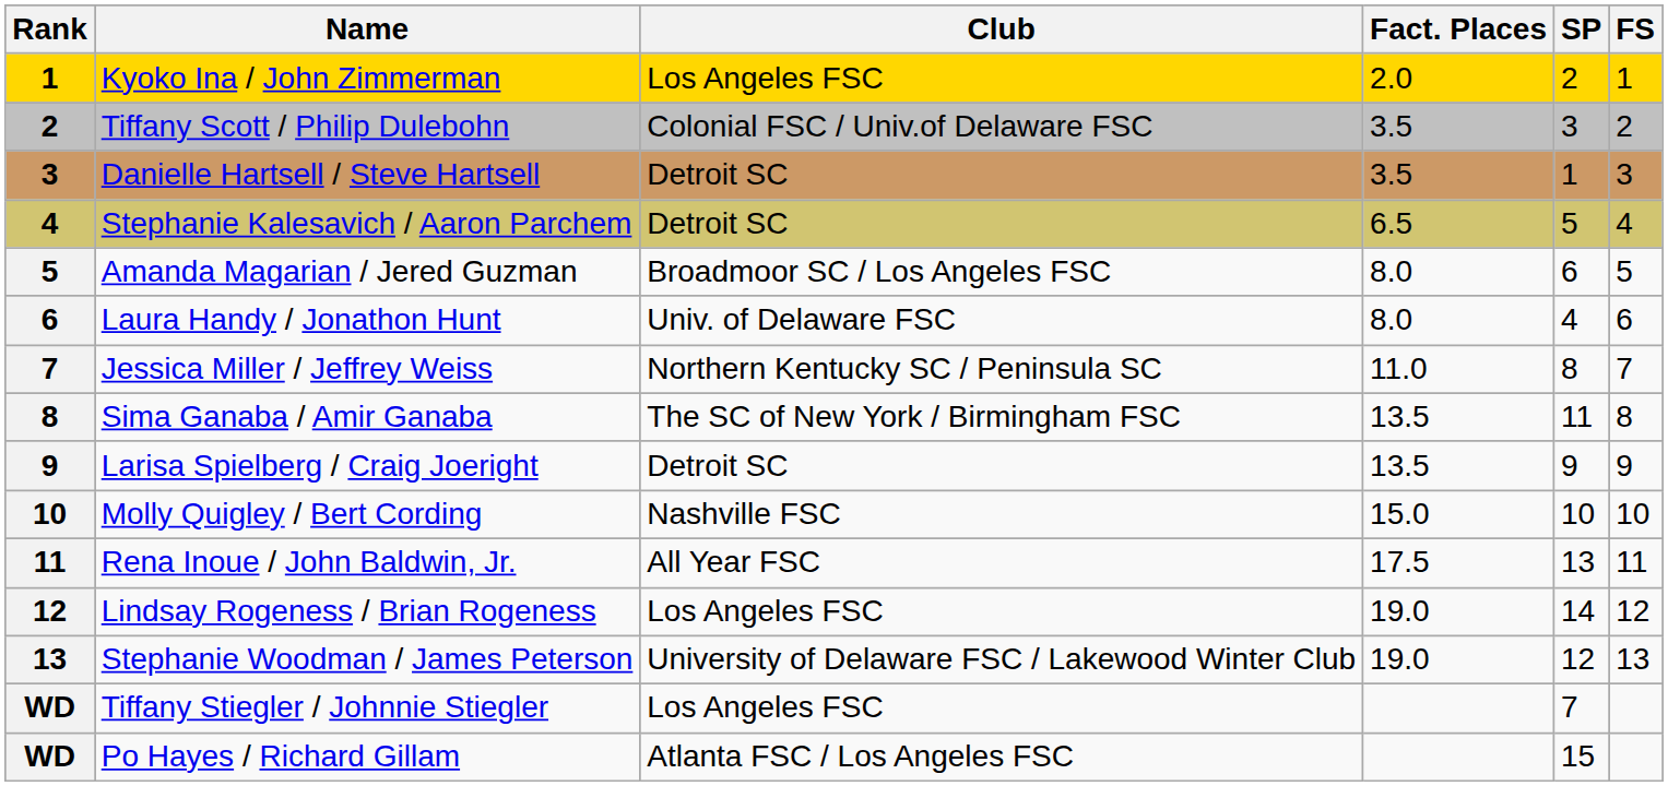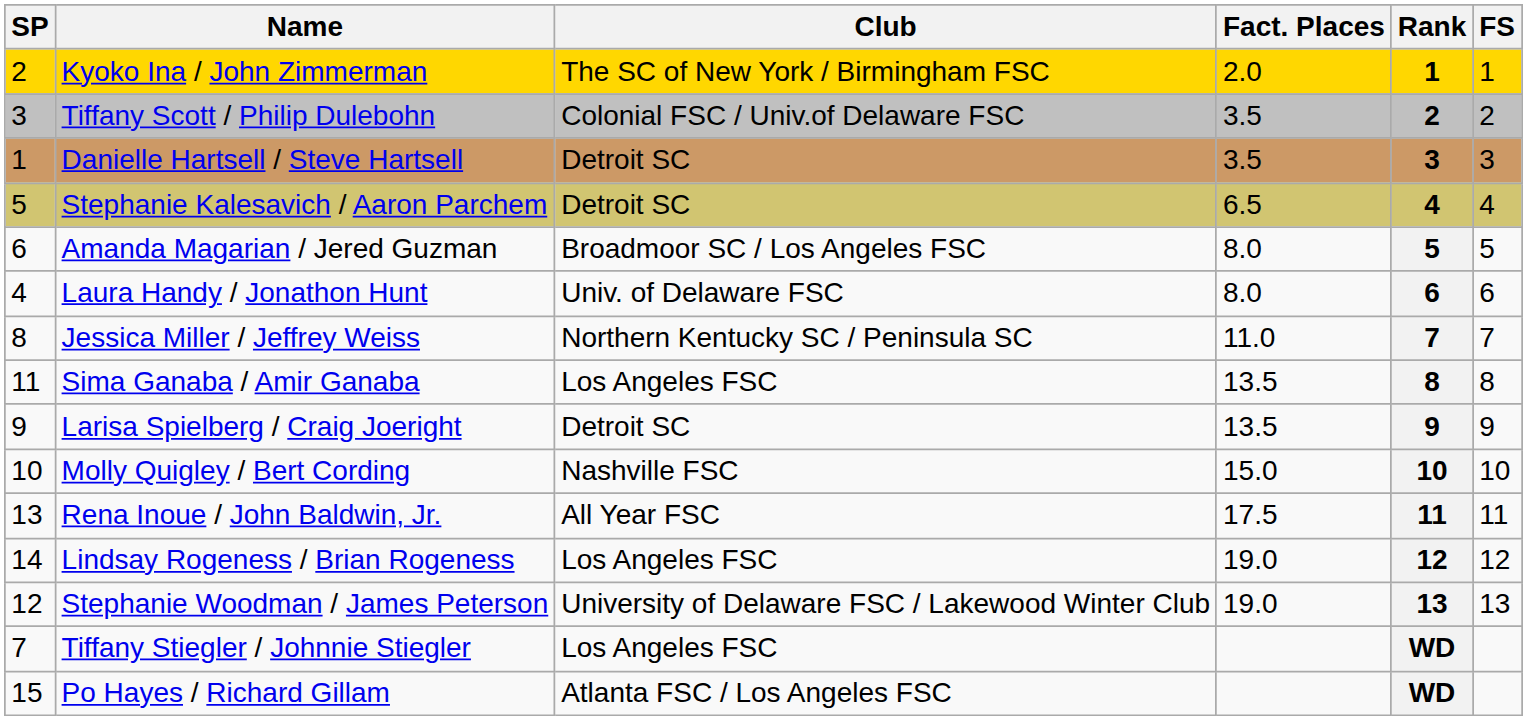 <table class="wikitable">
 <tr>
-<th>Rank</th>
+<th>SP</th>
 <th>Name</th>
 <th>Club</th>
 <th>Fact. Places</th>
-<th>SP</th>
+<th>Rank</th>
 <th>FS</th>
 </tr>
 <tr bgcolor="gold">
+<td>2</td>
+<td><a href='#'>Kyoko Ina</a> / <a href='#'>John Zimmerman</a></td>
+<td>The SC of New York / Birmingham FSC</td>
+<td>2.0</td>
 <td align="center"><strong>1</strong></td>
-<td><a href='#'>Kyoko Ina</a> / <a href='#'>John Zimmerman</a></td>
-<td>Los Angeles FSC</td>
-<td>2.0</td>
-<td>2</td>
 <td>1</td>
 </tr>
 <tr bgcolor="silver">
-<td align="center"><strong>2</strong></td>
+<td>3</td>
 <td><a href='#'>Tiffany Scott</a> / <a href='#'>Philip Dulebohn</a></td>
 <td>Colonial FSC / Univ.of Delaware FSC</td>
 <td>3.5</td>
-<td>3</td>
+<td align="center"><strong>2</strong></td>
 <td>2</td>
 </tr>
 <tr bgcolor="cc9966">
-<td align="center"><strong>3</strong></td>
+<td>1</td>
 <td><a href='#'>Danielle Hartsell</a> / <a href='#'>Steve Hartsell</a></td>
 <td>Detroit SC</td>
 <td>3.5</td>
-<td>1</td>
+<td align="center"><strong>3</strong></td>
 <td>3</td>
 </tr>
 <tr bgcolor="#d1c571">
-<td align="center"><strong>4</strong></td>
+<td>5</td>
 <td><a href='#'>Stephanie Kalesavich</a> / <a href='#'>Aaron Parchem</a></td>
 <td>Detroit SC</td>
 <td>6.5</td>
-<td>5</td>
+<td align="center"><strong>4</strong></td>
 <td>4</td>
 </tr>
 <tr>
-<th>5</th>
+<td>6</td>
 <td><a href='#'>Amanda Magarian</a> / Jered Guzman</td>
 <td>Broadmoor SC / Los Angeles FSC</td>
 <td>8.0</td>
-<td>6</td>
+<th>5</th>
 <td>5</td>
 </tr>
 <tr>
-<th>6</th>
+<td>4</td>
 <td><a href='#'>Laura Handy</a> / <a href='#'>Jonathon Hunt</a></td>
 <td>Univ. of Delaware FSC</td>
 <td>8.0</td>
-<td>4</td>
+<th>6</th>
 <td>6</td>
 </tr>
 <tr>
-<th>7</th>
+<td>8</td>
 <td><a href='#'>Jessica Miller</a> / <a href='#'>Jeffrey Weiss</a></td>
 <td>Northern Kentucky SC / Peninsula SC</td>
 <td>11.0</td>
-<td>8</td>
+<th>7</th>
 <td>7</td>
 </tr>
 <tr>
+<td>11</td>
+<td><a href='#'>Sima Ganaba</a> / <a href='#'>Amir Ganaba</a></td>
+<td>Los Angeles FSC</td>
+<td>13.5</td>
 <th>8</th>
-<td><a href='#'>Sima Ganaba</a> / <a href='#'>Amir Ganaba</a></td>
-<td>The SC of New York / Birmingham FSC</td>
-<td>13.5</td>
-<td>11</td>
 <td>8</td>
 </tr>
 <tr>
-<th>9</th>
+<td>9</td>
 <td><a href='#'>Larisa Spielberg</a> / <a href='#'>Craig Joeright</a></td>
 <td>Detroit SC</td>
 <td>13.5</td>
-<td>9</td>
+<th>9</th>
 <td>9</td>
 </tr>
 <tr>
-<th>10</th>
+<td>10</td>
 <td><a href='#'>Molly Quigley</a> / <a href='#'>Bert Cording</a></td>
 <td>Nashville FSC</td>
 <td>15.0</td>
-<td>10</td>
+<th>10</th>
 <td>10</td>
 </tr>
 <tr>
-<th>11</th>
+<td>13</td>
 <td><a href='#'>Rena Inoue</a> / <a href='#'>John Baldwin, Jr.</a></td>
 <td>All Year FSC</td>
 <td>17.5</td>
-<td>13</td>
+<th>11</th>
 <td>11</td>
 </tr>
 <tr>
-<th>12</th>
+<td>14</td>
 <td><a href='#'>Lindsay Rogeness</a> / <a href='#'>Brian Rogeness</a></td>
 <td>Los Angeles FSC</td>
 <td>19.0</td>
-<td>14</td>
+<th>12</th>
 <td>12</td>
 </tr>
 <tr>
-<th>13</th>
+<td>12</td>
 <td><a href='#'>Stephanie Woodman</a> / <a href='#'>James Peterson</a></td>
 <td>University of Delaware FSC / Lakewood Winter Club</td>
 <td>19.0</td>
-<td>12</td>
+<th>13</th>
 <td>13</td>
 </tr>
 <tr>
-<th>WD</th>
+<td>7</td>
 <td><a href='#'>Tiffany Stiegler</a> / <a href='#'>Johnnie Stiegler</a></td>
 <td>Los Angeles FSC</td>
 <td></td>
-<td>7</td>
+<th>WD</th>
 <td></td>
 </tr>
 <tr>
-<th>WD</th>
+<td>15</td>
 <td><a href='#'>Po Hayes</a> / <a href='#'>Richard Gillam</a></td>
 <td>Atlanta FSC / Los Angeles FSC</td>
 <td></td>
-<td>15</td>
+<th>WD</th>
 <td></td>
 </tr>
 </table>
